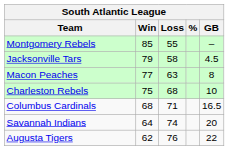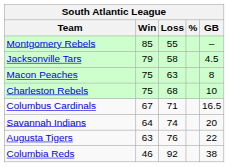 <table class="wikitable">
 <tr>
 <th colspan="5">South Atlantic League</th>
 </tr>
 <tr>
 <th width="60%">Team</th>
 <th>Win</th>
 <th>Loss</th>
 <th>%</th>
 <th>GB</th>
 </tr>
 <tr align=center bgcolor=ccffcc>
 <td align=left><a href='#'>Montgomery Rebels</a></td>
 <td>85</td>
 <td>55</td>
 <td></td>
 <td>–</td>
 </tr>
 <tr align=center bgcolor=ccffcc>
 <td align=left><a href='#'>Jacksonville Tars</a></td>
 <td>79</td>
 <td>58</td>
 <td></td>
 <td>4.5</td>
 </tr>
 <tr align=center bgcolor=ccffcc>
 <td align=left><a href='#'>Macon Peaches</a></td>
-<td>77</td>
+<td>75</td>
 <td>63</td>
 <td></td>
 <td>8</td>
 </tr>
 <tr align=center bgcolor=ccffcc>
 <td align=left><a href='#'>Charleston Rebels</a></td>
 <td>75</td>
 <td>68</td>
 <td></td>
 <td>10</td>
 </tr>
 <tr align=center>
 <td align=left><a href='#'>Columbus Cardinals</a></td>
-<td>68</td>
+<td>67</td>
 <td>71</td>
 <td></td>
 <td>16.5</td>
 </tr>
 <tr align=center>
 <td align=left><a href='#'>Savannah Indians</a></td>
 <td>64</td>
 <td>74</td>
 <td></td>
 <td>20</td>
 </tr>
 <tr align=center>
 <td align=left><a href='#'>Augusta Tigers</a></td>
-<td>62</td>
+<td>63</td>
 <td>76</td>
 <td></td>
 <td>22</td>
 </tr>
+<tr align=center>
+<td align=left><a href='#'>Columbia Reds</a></td>
+<td>46</td>
+<td>92</td>
+<td></td>
+<td>38</td>
+</tr>
 </table>
